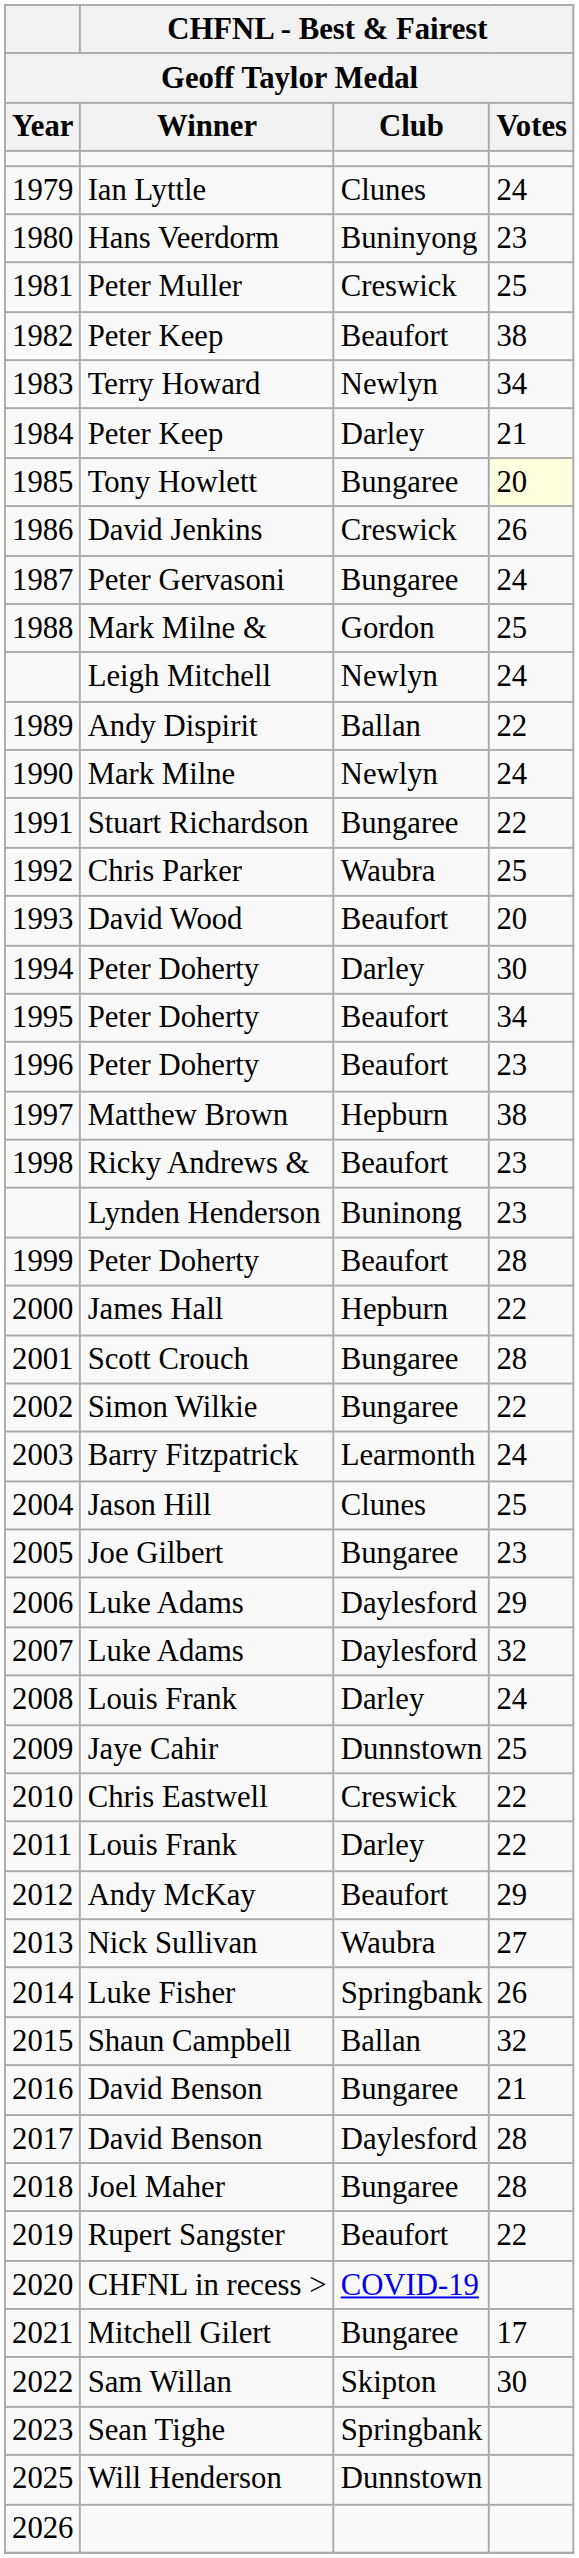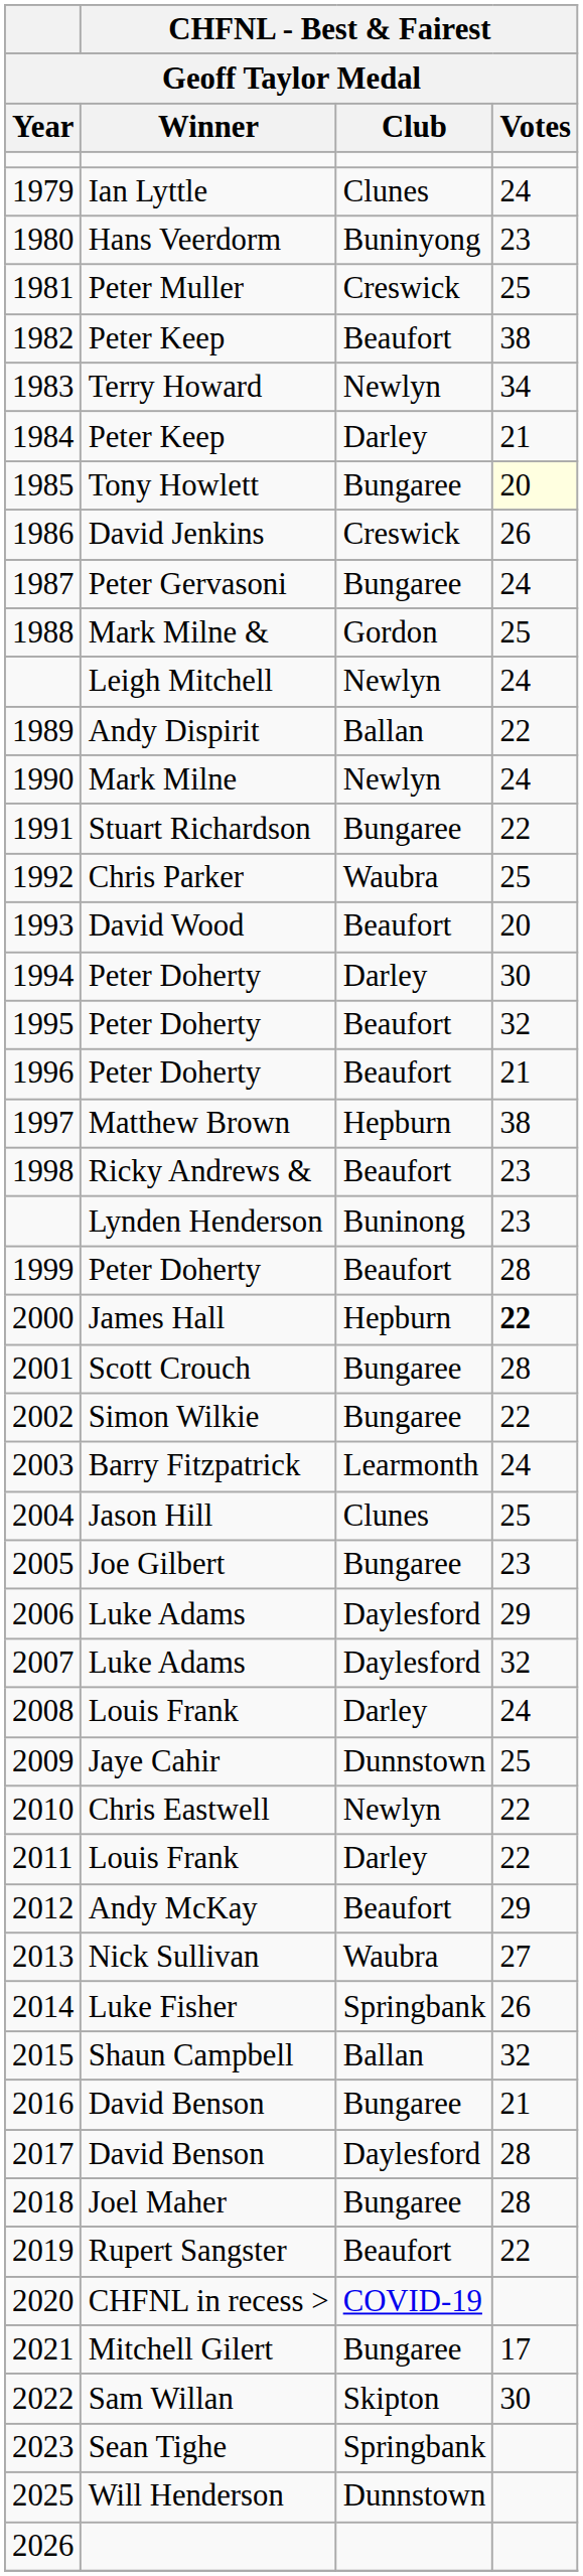 <table class="wikitable collapsible collapsed">
 <tr>
 <th></th>
 <th colspan=9>CHFNL - Best & Fairest</th>
 </tr>
 <tr>
 <th colspan=10>Geoff Taylor Medal</th>
 </tr>
 <tr>
 <th>Year</th>
 <th>Winner</th>
 <th>Club</th>
 <th>Votes</th>
 </tr>
 <tr>
 <td></td>
 <td></td>
 <td></td>
 <td></td>
 </tr>
 <tr>
 <td>1979</td>
 <td>Ian Lyttle</td>
 <td>Clunes</td>
 <td>24</td>
 </tr>
 <tr>
 <td>1980</td>
 <td>Hans Veerdorm</td>
 <td>Buninyong</td>
 <td>23</td>
 </tr>
 <tr>
 <td>1981</td>
 <td>Peter Muller</td>
 <td>Creswick</td>
 <td>25</td>
 </tr>
 <tr>
 <td>1982</td>
 <td>Peter Keep</td>
 <td>Beaufort</td>
 <td>38</td>
 </tr>
 <tr>
 <td>1983</td>
 <td>Terry Howard</td>
 <td>Newlyn</td>
 <td>34</td>
 </tr>
 <tr>
 <td>1984</td>
 <td>Peter Keep</td>
 <td>Darley</td>
 <td>21</td>
 </tr>
 <tr>
 <td>1985</td>
 <td>Tony Howlett</td>
 <td>Bungaree</td>
 <td style="background: lightyellow;">20</td>
 </tr>
 <tr>
 <td>1986</td>
 <td>David Jenkins</td>
 <td>Creswick</td>
 <td>26</td>
 </tr>
 <tr>
 <td>1987</td>
 <td>Peter Gervasoni</td>
 <td>Bungaree</td>
 <td>24</td>
 </tr>
 <tr>
 <td>1988</td>
 <td>Mark Milne  &</td>
 <td>Gordon</td>
 <td>25</td>
 </tr>
 <tr>
 <td></td>
 <td>Leigh Mitchell</td>
 <td>Newlyn</td>
 <td>24</td>
 </tr>
 <tr>
 <td>1989</td>
 <td>Andy Dispirit</td>
 <td>Ballan</td>
 <td>22</td>
 </tr>
 <tr>
 <td>1990</td>
 <td>Mark Milne</td>
 <td>Newlyn</td>
 <td>24</td>
 </tr>
 <tr>
 <td>1991</td>
 <td>Stuart Richardson</td>
 <td>Bungaree</td>
 <td>22</td>
 </tr>
 <tr>
 <td>1992</td>
 <td>Chris Parker</td>
 <td>Waubra</td>
 <td>25</td>
 </tr>
 <tr>
 <td>1993</td>
 <td>David Wood</td>
 <td>Beaufort</td>
 <td>20</td>
 </tr>
 <tr>
 <td>1994</td>
 <td>Peter Doherty</td>
 <td>Darley</td>
 <td>30</td>
 </tr>
 <tr>
 <td>1995</td>
 <td>Peter Doherty</td>
 <td>Beaufort</td>
-<td>34</td>
+<td>32</td>
 </tr>
 <tr>
 <td>1996</td>
 <td>Peter Doherty</td>
 <td>Beaufort</td>
-<td>23</td>
+<td>21</td>
 </tr>
 <tr>
 <td>1997</td>
 <td>Matthew Brown</td>
 <td>Hepburn</td>
 <td>38</td>
 </tr>
 <tr>
 <td>1998</td>
 <td>Ricky Andrews &</td>
 <td>Beaufort</td>
 <td>23</td>
 </tr>
 <tr>
 <td></td>
 <td>Lynden Henderson</td>
 <td>Buninong</td>
 <td>23</td>
 </tr>
 <tr>
 <td>1999</td>
 <td>Peter Doherty</td>
 <td>Beaufort</td>
 <td>28</td>
 </tr>
 <tr>
 <td>2000</td>
 <td>James Hall</td>
 <td>Hepburn</td>
-<td>22</td>
+<td><strong>22</strong></td>
 </tr>
 <tr>
 <td>2001</td>
 <td>Scott Crouch</td>
 <td>Bungaree</td>
 <td>28</td>
 </tr>
 <tr>
 <td>2002</td>
 <td>Simon Wilkie</td>
 <td>Bungaree</td>
 <td>22</td>
 </tr>
 <tr>
 <td>2003</td>
 <td>Barry Fitzpatrick</td>
 <td>Learmonth</td>
 <td>24</td>
 </tr>
 <tr>
 <td>2004</td>
 <td>Jason Hill</td>
 <td>Clunes</td>
 <td>25</td>
 </tr>
 <tr>
 <td>2005</td>
 <td>Joe Gilbert</td>
 <td>Bungaree</td>
 <td>23</td>
 </tr>
 <tr>
 <td>2006</td>
 <td>Luke Adams</td>
 <td>Daylesford</td>
 <td>29</td>
 </tr>
 <tr>
 <td>2007</td>
 <td>Luke Adams</td>
 <td>Daylesford</td>
 <td>32</td>
 </tr>
 <tr>
 <td>2008</td>
 <td>Louis Frank</td>
 <td>Darley</td>
 <td>24</td>
 </tr>
 <tr>
 <td>2009</td>
 <td>Jaye Cahir</td>
 <td>Dunnstown</td>
 <td>25</td>
 </tr>
 <tr>
 <td>2010</td>
 <td>Chris Eastwell</td>
-<td>Creswick</td>
+<td>Newlyn</td>
 <td>22</td>
 </tr>
 <tr>
 <td>2011</td>
 <td>Louis Frank</td>
 <td>Darley</td>
 <td>22</td>
 </tr>
 <tr>
 <td>2012</td>
 <td>Andy McKay</td>
 <td>Beaufort</td>
 <td>29</td>
 </tr>
 <tr>
 <td>2013</td>
 <td>Nick Sullivan</td>
 <td>Waubra</td>
 <td>27</td>
 </tr>
 <tr>
 <td>2014</td>
 <td>Luke Fisher</td>
 <td>Springbank</td>
 <td>26</td>
 </tr>
 <tr>
 <td>2015</td>
 <td>Shaun Campbell</td>
 <td>Ballan</td>
 <td>32</td>
 </tr>
 <tr>
 <td>2016</td>
 <td>David Benson</td>
 <td>Bungaree</td>
 <td>21</td>
 </tr>
 <tr>
 <td>2017</td>
 <td>David Benson</td>
 <td>Daylesford</td>
 <td>28</td>
 </tr>
 <tr>
 <td>2018</td>
 <td>Joel Maher</td>
 <td>Bungaree</td>
 <td>28</td>
 </tr>
 <tr>
 <td>2019</td>
 <td>Rupert Sangster</td>
 <td>Beaufort</td>
 <td>22</td>
 </tr>
 <tr>
 <td>2020</td>
 <td>CHFNL in recess ></td>
 <td><a href='#'>COVID-19</a></td>
 <td></td>
 </tr>
 <tr>
 <td>2021</td>
 <td>Mitchell Gilert</td>
 <td>Bungaree</td>
 <td>17</td>
 </tr>
 <tr>
 <td>2022</td>
 <td>Sam Willan</td>
 <td>Skipton</td>
 <td>30</td>
 </tr>
 <tr>
 <td>2023</td>
 <td>Sean Tighe</td>
 <td>Springbank</td>
 <td></td>
 </tr>
 <tr>
 <td>2025</td>
 <td>Will Henderson</td>
 <td>Dunnstown</td>
 <td></td>
 </tr>
 <tr>
 <td>2026</td>
 <td></td>
 <td></td>
 <td></td>
 </tr>
 <tr>
 </tr>
 </table>
